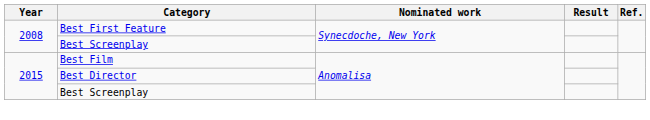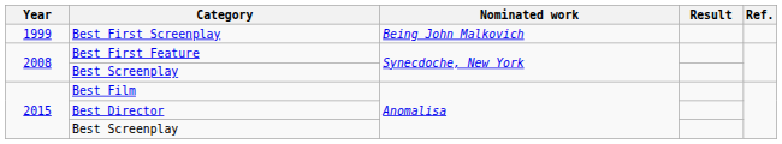 <table class=wikitable>
 <tr>
 <th scope="col" style="width:5em;">Year</th>
 <th scope="col" style="width:26em;">Category</th>
 <th scope="col" style="width:25em;">Nominated work</th>
 <th scope="col" style="width:5em;">Result</th>
 <th>Ref.</th>
+</tr>
+<tr>
+<td style="text-align:center;"><a href='#'>1999</a></td>
+<td><a href='#'>Best First Screenplay</a></td>
+<td><em><a href='#'>Being John Malkovich</a></em></td>
+<td></td>
+<td></td>
 </tr>
 <tr>
 <td style="text-align:center;", rowspan=2><a href='#'>2008</a></td>
 <td><a href='#'>Best First Feature</a></td>
 <td rowspan=2><em><a href='#'>Synecdoche, New York</a></em></td>
 <td></td>
 <td rowspan=2></td>
 </tr>
 <tr>
 <td><a href='#'>Best Screenplay</a></td>
 <td></td>
 </tr>
 <tr>
 <td style="text-align:center;", rowspan=3><a href='#'>2015</a></td>
 <td><a href='#'>Best Film</a></td>
 <td rowspan=3><em><a href='#'>Anomalisa</a></em></td>
 <td></td>
 <td rowspan=3></td>
 </tr>
 <tr>
 <td><a href='#'>Best Director</a></td>
 <td></td>
 </tr>
 <tr>
 <td>Best Screenplay</td>
 <td></td>
 </tr>
 </table>
